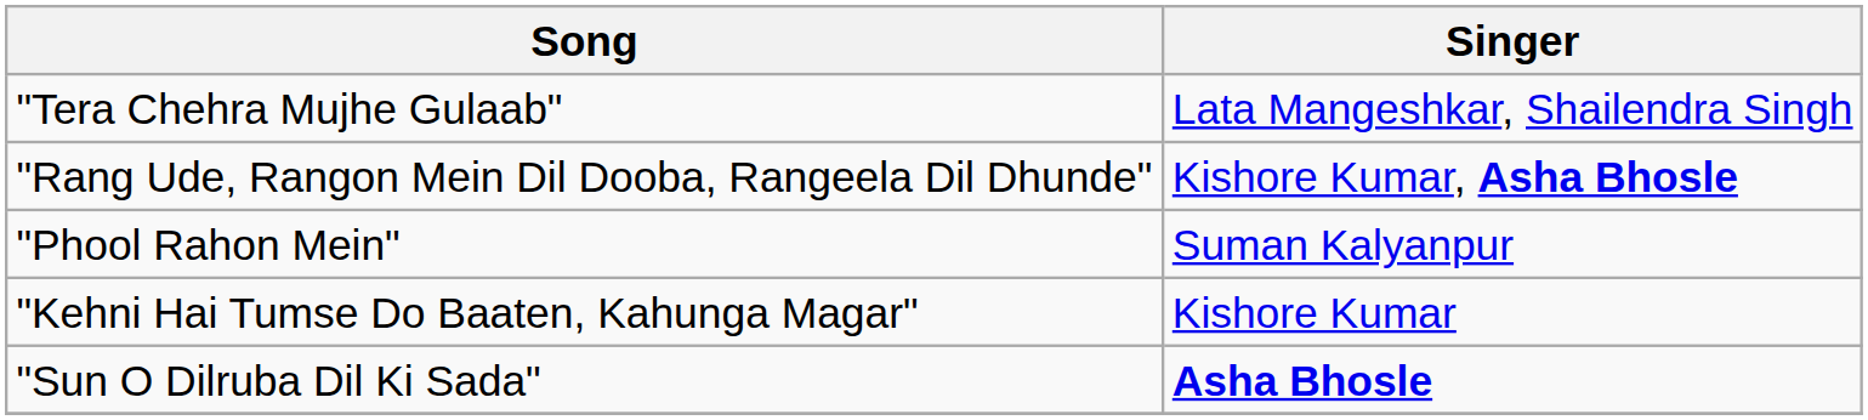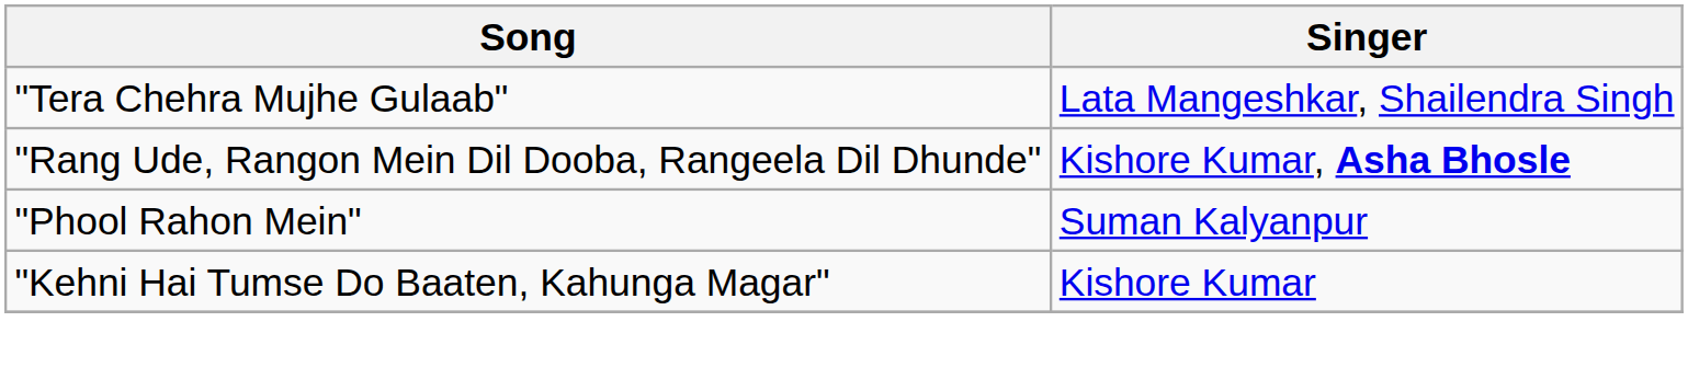 <table class="wikitable" style="font-size:95%">
 <tr>
 <th>Song</th>
 <th>Singer</th>
 </tr>
 <tr>
 <td>"Tera Chehra Mujhe Gulaab"</td>
 <td><a href='#'>Lata Mangeshkar</a>, <a href='#'>Shailendra Singh</a></td>
 </tr>
 <tr>
 <td>"Rang Ude, Rangon Mein Dil Dooba, Rangeela Dil Dhunde"</td>
 <td><a href='#'>Kishore Kumar</a>, <strong><a href='#'>Asha Bhosle</a></strong></td>
 </tr>
 <tr>
 <td>"Phool Rahon Mein"</td>
 <td><a href='#'>Suman Kalyanpur</a></td>
 </tr>
 <tr>
 <td>"Kehni Hai Tumse Do Baaten, Kahunga Magar"</td>
 <td><a href='#'>Kishore Kumar</a></td>
 </tr>
 <tr>
-<td>"Sun O Dilruba Dil Ki Sada"</td>
-<td><strong><a href='#'>Asha Bhosle</a></strong></td>
-</tr>
-<tr>
 </tr>
 </table>
